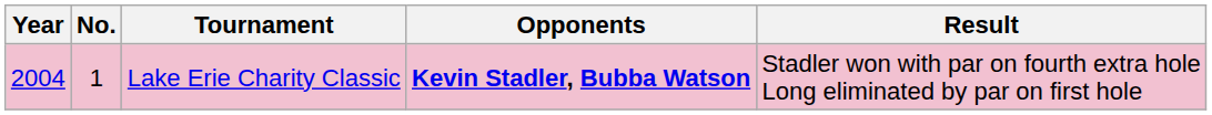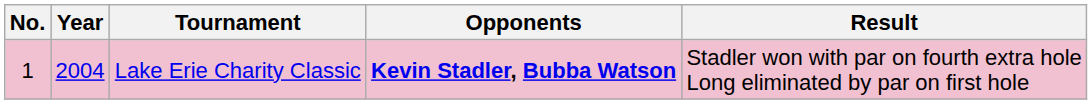 <table class="wikitable" style="font-size:95%;">
 <tr>
+<th>No.</th>
 <th>Year</th>
-<th>No.</th>
 <th>Tournament</th>
 <th>Opponents</th>
 <th>Result</th>
 </tr>
 <tr style="background:#F2C1D1;">
+<td align=center>1</td>
 <td><a href='#'>2004</a></td>
-<td align=center>1</td>
 <td><a href='#'>Lake Erie Charity Classic</a></td>
 <td><strong> <a href='#'>Kevin Stadler</a>,  <a href='#'>Bubba Watson</a></strong></td>
 <td>Stadler won with par on fourth extra hole<br>Long eliminated by par on first hole</td>
 </tr>
 </table>
